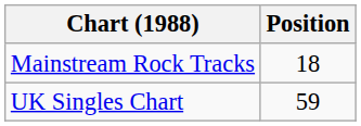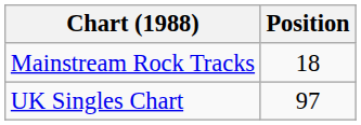 <table class="wikitable">
 <tr>
 <th>Chart (1988)</th>
 <th>Position</th>
 </tr>
 <tr>
 <td><a href='#'>Mainstream Rock Tracks</a></td>
 <td align="center">18</td>
 </tr>
 <tr>
 <td><a href='#'>UK Singles Chart</a></td>
-<td align="center">59</td>
+<td align="center">97</td>
 </tr>
 </table>
